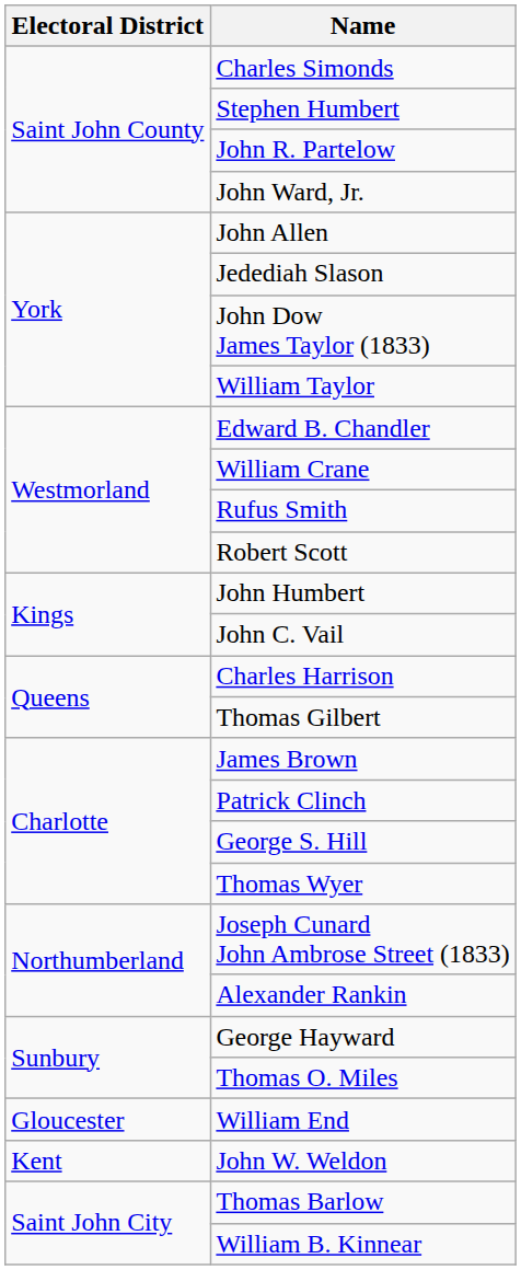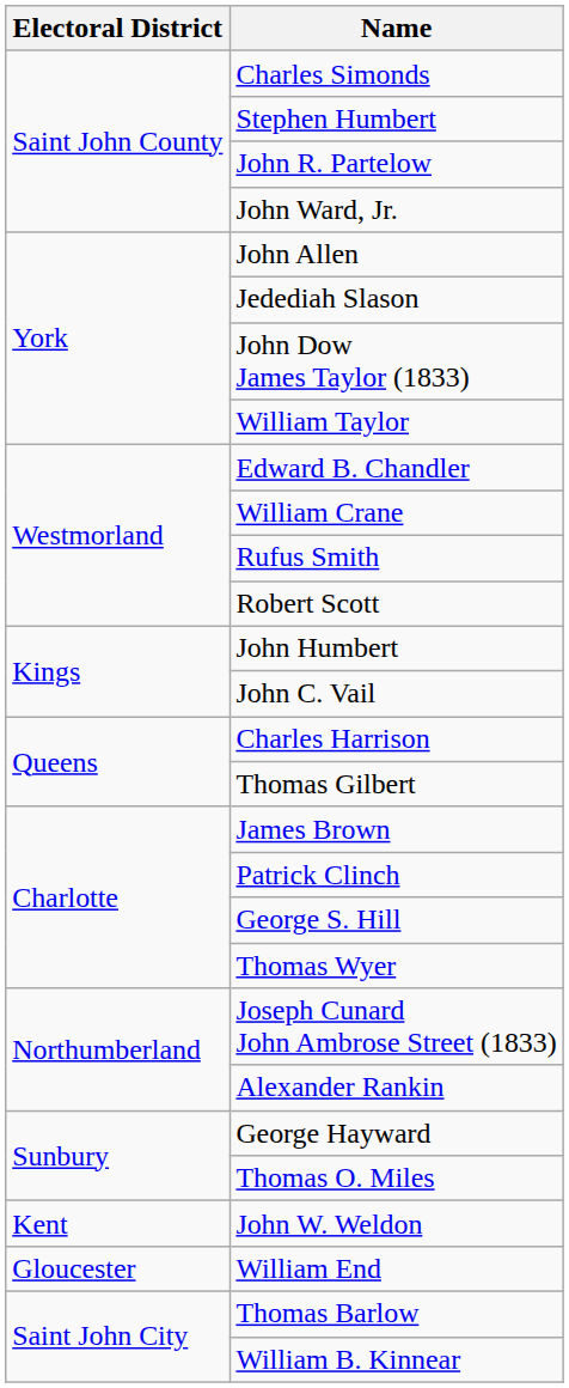 <table class="wikitable">
 <tr>
 <th>Electoral District</th>
 <th>Name</th>
 </tr>
 <tr>
 <td rowspan="4"><a href='#'>Saint John County</a></td>
 <td><a href='#'>Charles Simonds</a></td>
 </tr>
 <tr>
 <td><a href='#'>Stephen Humbert</a></td>
 </tr>
 <tr>
 <td><a href='#'>John R. Partelow</a></td>
 </tr>
 <tr>
 <td>John Ward, Jr.</td>
 </tr>
 <tr>
 <td rowspan="4"><a href='#'>York</a></td>
 <td>John Allen</td>
 </tr>
 <tr>
 <td>Jedediah Slason</td>
 </tr>
 <tr>
 <td>John Dow<br><a href='#'>James Taylor</a> (1833)</td>
 </tr>
 <tr>
 <td><a href='#'>William Taylor</a></td>
 </tr>
 <tr>
 <td rowspan="4"><a href='#'>Westmorland</a></td>
 <td><a href='#'>Edward B. Chandler</a></td>
 </tr>
 <tr>
 <td><a href='#'>William Crane</a></td>
 </tr>
 <tr>
 <td><a href='#'>Rufus Smith</a></td>
 </tr>
 <tr>
 <td>Robert Scott</td>
 </tr>
 <tr>
 <td rowspan="2"><a href='#'>Kings</a></td>
 <td>John Humbert</td>
 </tr>
 <tr>
 <td>John C. Vail</td>
 </tr>
 <tr>
 <td rowspan="2"><a href='#'>Queens</a></td>
 <td><a href='#'>Charles Harrison</a></td>
 </tr>
 <tr>
 <td>Thomas Gilbert</td>
 </tr>
 <tr>
 <td rowspan="4"><a href='#'>Charlotte</a></td>
 <td><a href='#'>James Brown</a></td>
 </tr>
 <tr>
 <td><a href='#'>Patrick Clinch</a></td>
 </tr>
 <tr>
 <td><a href='#'>George S. Hill</a></td>
 </tr>
 <tr>
 <td><a href='#'>Thomas Wyer</a></td>
 </tr>
 <tr>
 <td rowspan="2"><a href='#'>Northumberland</a></td>
 <td><a href='#'>Joseph Cunard</a><br><a href='#'>John Ambrose Street</a> (1833)</td>
 </tr>
 <tr>
 <td><a href='#'>Alexander Rankin</a></td>
 </tr>
 <tr>
 <td rowspan="2"><a href='#'>Sunbury</a></td>
 <td>George Hayward</td>
 </tr>
 <tr>
 <td><a href='#'>Thomas O. Miles</a></td>
 </tr>
 <tr>
+<td><a href='#'>Kent</a></td>
+<td><a href='#'>John W. Weldon</a></td>
+</tr>
+<tr>
 <td><a href='#'>Gloucester</a></td>
 <td><a href='#'>William End</a></td>
-</tr>
-<tr>
-<td><a href='#'>Kent</a></td>
-<td><a href='#'>John W. Weldon</a></td>
 </tr>
 <tr>
 <td rowspan="2"><a href='#'>Saint John City</a></td>
 <td><a href='#'>Thomas Barlow</a></td>
 </tr>
 <tr>
 <td><a href='#'>William B. Kinnear</a></td>
 </tr>
 </table>
